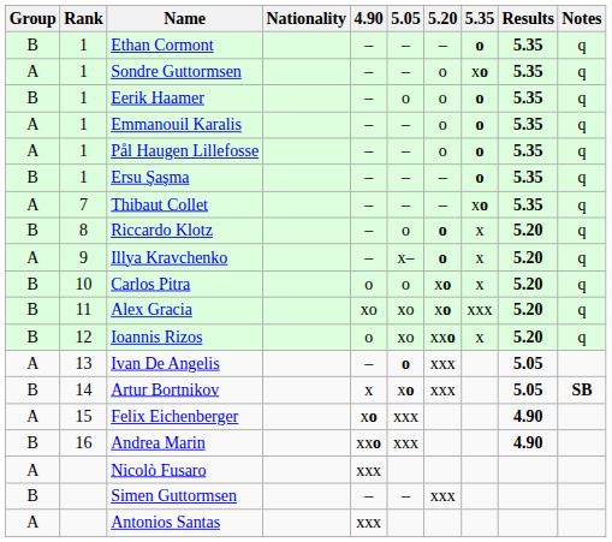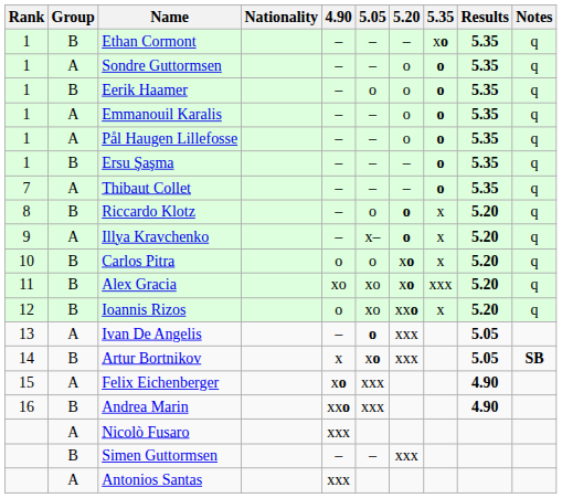 <table class="wikitable sortable" style="text-align:center;">
 <tr>
+<th>Rank</th>
 <th>Group</th>
-<th>Rank</th>
 <th>Name</th>
 <th>Nationality</th>
 <th>4.90</th>
 <th>5.05</th>
 <th>5.20</th>
 <th>5.35</th>
 <th>Results</th>
 <th>Notes</th>
 </tr>
 <tr bgcolor=ddffdd>
+<td>1</td>
 <td>B</td>
-<td>1</td>
 <td align=left><a href='#'>Ethan Cormont</a></td>
 <td align=left></td>
 <td>–</td>
 <td>–</td>
 <td>–</td>
+<td>x<strong>o</strong></td>
+<td><strong>5.35</strong></td>
+<td>q</td>
+</tr>
+<tr bgcolor=ddffdd>
+<td>1</td>
+<td>A</td>
+<td align=left><a href='#'>Sondre Guttormsen</a></td>
+<td align=left></td>
+<td>–</td>
+<td>–</td>
+<td>o</td>
 <td><strong>o</strong></td>
 <td><strong>5.35</strong></td>
 <td>q</td>
 </tr>
 <tr bgcolor=ddffdd>
-<td>A</td>
 <td>1</td>
-<td align=left><a href='#'>Sondre Guttormsen</a></td>
-<td align=left></td>
-<td>–</td>
-<td>–</td>
-<td>o</td>
-<td>x<strong>o</strong></td>
-<td><strong>5.35</strong></td>
-<td>q</td>
-</tr>
-<tr bgcolor=ddffdd>
 <td>B</td>
-<td>1</td>
 <td align=left><a href='#'>Eerik Haamer</a></td>
 <td align=left></td>
 <td>–</td>
 <td>o</td>
 <td>o</td>
 <td><strong>o</strong></td>
 <td><strong>5.35</strong></td>
 <td>q</td>
 </tr>
 <tr bgcolor=ddffdd>
+<td>1</td>
 <td>A</td>
-<td>1</td>
 <td align=left><a href='#'>Emmanouil Karalis</a></td>
 <td align=left></td>
 <td>–</td>
 <td>–</td>
 <td>o</td>
 <td><strong>o</strong></td>
 <td><strong>5.35</strong></td>
 <td>q</td>
 </tr>
 <tr bgcolor=ddffdd>
+<td>1</td>
 <td>A</td>
-<td>1</td>
 <td align=left><a href='#'>Pål Haugen Lillefosse</a></td>
 <td align=left></td>
 <td>–</td>
 <td>–</td>
 <td>o</td>
 <td><strong>o</strong></td>
 <td><strong>5.35</strong></td>
 <td>q</td>
 </tr>
 <tr bgcolor=ddffdd>
+<td>1</td>
 <td>B</td>
-<td>1</td>
 <td align=left><a href='#'>Ersu Şaşma</a></td>
 <td align=left></td>
 <td>–</td>
 <td>–</td>
 <td>–</td>
 <td><strong>o</strong></td>
 <td><strong>5.35</strong></td>
 <td>q</td>
 </tr>
 <tr bgcolor=ddffdd>
+<td>7</td>
 <td>A</td>
-<td>7</td>
 <td align=left><a href='#'>Thibaut Collet</a></td>
 <td align=left></td>
 <td>–</td>
 <td>–</td>
 <td>–</td>
-<td>x<strong>o</strong></td>
+<td><strong>o</strong></td>
 <td><strong>5.35</strong></td>
 <td>q</td>
 </tr>
 <tr bgcolor=ddffdd>
+<td>8</td>
 <td>B</td>
-<td>8</td>
 <td align=left><a href='#'>Riccardo Klotz</a></td>
 <td align=left></td>
 <td>–</td>
 <td>o</td>
 <td><strong>o</strong></td>
 <td>x</td>
 <td><strong>5.20</strong></td>
 <td>q</td>
 </tr>
 <tr bgcolor=ddffdd>
+<td>9</td>
 <td>A</td>
-<td>9</td>
 <td align=left><a href='#'>Illya Kravchenko</a></td>
 <td align=left></td>
 <td>–</td>
 <td>x–</td>
 <td><strong>o</strong></td>
 <td>x</td>
 <td><strong>5.20</strong></td>
 <td>q</td>
 </tr>
 <tr bgcolor=ddffdd>
+<td>10</td>
 <td>B</td>
-<td>10</td>
 <td align=left><a href='#'>Carlos Pitra</a></td>
 <td align=left></td>
 <td>o</td>
 <td>o</td>
 <td>x<strong>o</strong></td>
 <td>x</td>
 <td><strong>5.20</strong></td>
 <td>q</td>
 </tr>
 <tr bgcolor=ddffdd>
+<td>11</td>
 <td>B</td>
-<td>11</td>
 <td align=left><a href='#'>Alex Gracia</a></td>
 <td align=left></td>
 <td>xo</td>
 <td>xo</td>
 <td>x<strong>o</strong></td>
 <td>xxx</td>
 <td><strong>5.20</strong></td>
 <td>q</td>
 </tr>
 <tr bgcolor=ddffdd>
+<td>12</td>
 <td>B</td>
-<td>12</td>
 <td align=left><a href='#'>Ioannis Rizos</a></td>
 <td align=left></td>
 <td>o</td>
 <td>xo</td>
 <td>xx<strong>o</strong></td>
 <td>x</td>
 <td><strong>5.20</strong></td>
 <td>q</td>
 </tr>
 <tr>
+<td>13</td>
 <td>A</td>
-<td>13</td>
 <td align=left><a href='#'>Ivan De Angelis</a></td>
 <td align=left></td>
 <td>–</td>
 <td><strong>o</strong></td>
 <td>xxx</td>
 <td></td>
 <td><strong>5.05</strong></td>
 <td></td>
 </tr>
 <tr>
+<td>14</td>
 <td>B</td>
-<td>14</td>
 <td align=left><a href='#'>Artur Bortnikov</a></td>
 <td align=left></td>
 <td>x</td>
 <td>x<strong>o</strong></td>
 <td>xxx</td>
 <td></td>
 <td><strong>5.05</strong></td>
 <td><strong>SB</strong></td>
 </tr>
 <tr>
+<td>15</td>
 <td>A</td>
-<td>15</td>
 <td align=left><a href='#'>Felix Eichenberger</a></td>
 <td align=left></td>
 <td>x<strong>o</strong></td>
 <td>xxx</td>
 <td></td>
 <td></td>
 <td><strong>4.90</strong></td>
 <td></td>
 </tr>
 <tr>
+<td>16</td>
 <td>B</td>
-<td>16</td>
 <td align=left><a href='#'>Andrea Marin</a></td>
 <td align=left></td>
 <td>xx<strong>o</strong></td>
 <td>xxx</td>
 <td></td>
 <td></td>
 <td><strong>4.90</strong></td>
 <td></td>
 </tr>
 <tr>
+<td></td>
 <td>A</td>
-<td></td>
 <td align=left><a href='#'>Nicolò Fusaro</a></td>
 <td align=left></td>
 <td>xxx</td>
 <td></td>
 <td></td>
 <td></td>
 <td><strong></strong></td>
 <td></td>
 </tr>
 <tr>
+<td></td>
 <td>B</td>
-<td></td>
 <td align=left><a href='#'>Simen Guttormsen</a></td>
 <td align=left></td>
 <td>–</td>
 <td>–</td>
 <td>xxx</td>
 <td></td>
 <td><strong></strong></td>
 <td></td>
 </tr>
 <tr>
+<td></td>
 <td>A</td>
-<td></td>
 <td align=left><a href='#'>Antonios Santas</a></td>
 <td align=left></td>
 <td>xxx</td>
 <td></td>
 <td></td>
 <td></td>
 <td><strong></strong></td>
 <td></td>
 </tr>
 </table>
